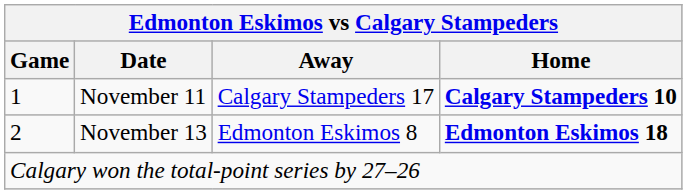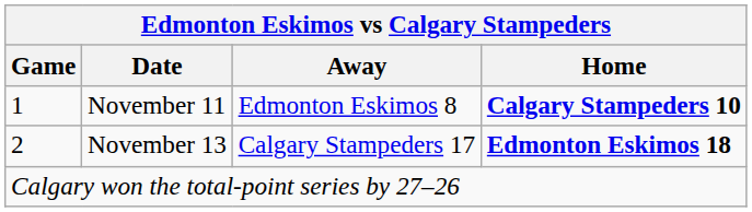 <table class="wikitable">
 <tr>
 <th colspan="4"><a href='#'>Edmonton Eskimos</a> vs <a href='#'>Calgary Stampeders</a></th>
 </tr>
 <tr>
 <th>Game</th>
 <th>Date</th>
 <th>Away</th>
 <th>Home</th>
 </tr>
 <tr>
 <td>1</td>
 <td>November 11</td>
-<td><a href='#'>Calgary Stampeders</a> 17</td>
+<td><a href='#'>Edmonton Eskimos</a> 8</td>
 <td><strong><a href='#'>Calgary Stampeders</a> 10</strong></td>
 </tr>
 <tr>
 <td>2</td>
 <td>November 13</td>
-<td><a href='#'>Edmonton Eskimos</a> 8</td>
+<td><a href='#'>Calgary Stampeders</a> 17</td>
 <td><strong><a href='#'>Edmonton Eskimos</a> 18</strong></td>
 </tr>
 <tr>
 <td colspan="4"><em>Calgary won the total-point series by 27–26</em></td>
 </tr>
 </table>
